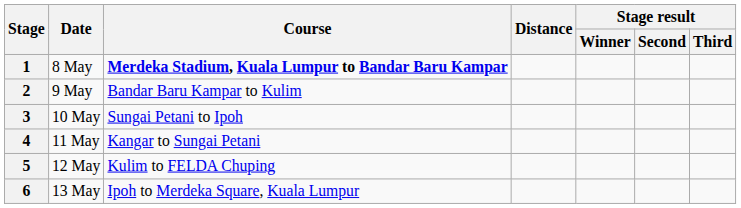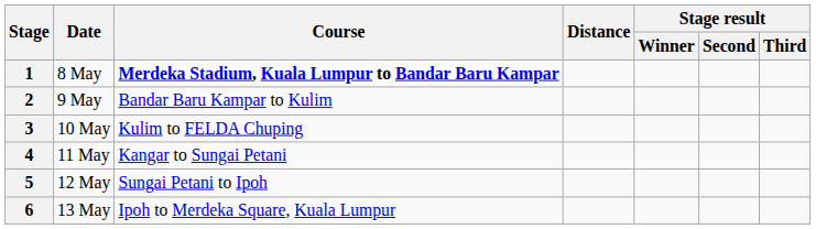 <table class=wikitable>
 <tr>
 <th rowspan=2>Stage</th>
 <th rowspan=2>Date</th>
 <th rowspan=2>Course</th>
 <th rowspan=2>Distance</th>
 <th colspan=3>Stage result</th>
 </tr>
 <tr>
 <th>Winner</th>
 <th>Second</th>
 <th>Third</th>
 </tr>
 <tr>
 <th align=center>1</th>
 <td>8 May</td>
 <td><strong><a href='#'>Merdeka Stadium</a>, <a href='#'>Kuala Lumpur</a> to <a href='#'>Bandar Baru Kampar</a></strong></td>
 <td align=right></td>
 <td></td>
 <td></td>
 <td></td>
 </tr>
 <tr>
 <th align=center>2</th>
 <td>9 May</td>
 <td><a href='#'>Bandar Baru Kampar</a> to <a href='#'>Kulim</a></td>
 <td align=right></td>
 <td></td>
 <td></td>
 <td></td>
 </tr>
 <tr>
 <th align=center>3</th>
 <td>10 May</td>
-<td><a href='#'>Sungai Petani</a> to <a href='#'>Ipoh</a></td>
+<td><a href='#'>Kulim</a> to <a href='#'>FELDA Chuping</a></td>
 <td align=right></td>
 <td></td>
 <td></td>
 <td></td>
 </tr>
 <tr>
 <th align=center>4</th>
 <td>11 May</td>
 <td><a href='#'>Kangar</a> to <a href='#'>Sungai Petani</a></td>
 <td align=right></td>
 <td></td>
 <td></td>
 <td></td>
 </tr>
 <tr>
 <th align=center>5</th>
 <td>12 May</td>
-<td><a href='#'>Kulim</a> to <a href='#'>FELDA Chuping</a></td>
+<td><a href='#'>Sungai Petani</a> to <a href='#'>Ipoh</a></td>
 <td align=right></td>
 <td></td>
 <td></td>
 <td></td>
 </tr>
 <tr>
 <th align=center>6</th>
 <td>13 May</td>
 <td><a href='#'>Ipoh</a> to <a href='#'>Merdeka Square</a>, <a href='#'>Kuala Lumpur</a></td>
 <td align=right></td>
 <td></td>
 <td></td>
 <td></td>
 </tr>
 </table>
